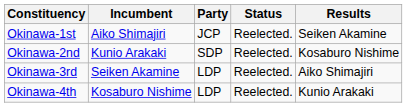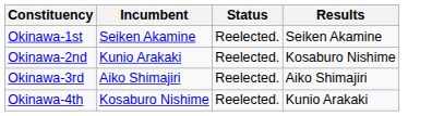 <table class="wikitable">
 <tr>
 <th>Constituency</th>
 <th>Incumbent</th>
-<th>Party</th>
 <th>Status</th>
 <th>Results</th>
 </tr>
 <tr>
 <td><a href='#'>Okinawa-1st</a></td>
-<td><a href='#'>Aiko Shimajiri</a></td>
-<td>JCP</td>
+<td><a href='#'>Seiken Akamine</a></td>
 <td>Reelected.</td>
 <td>Seiken Akamine</td>
 </tr>
 <tr>
 <td><a href='#'>Okinawa-2nd</a></td>
 <td><a href='#'>Kunio Arakaki</a></td>
-<td>SDP</td>
 <td>Reelected.</td>
 <td>Kosaburo Nishime</td>
 </tr>
 <tr>
 <td><a href='#'>Okinawa-3rd</a></td>
-<td><a href='#'>Seiken Akamine</a></td>
-<td>LDP</td>
+<td><a href='#'>Aiko Shimajiri</a></td>
 <td>Reelected.</td>
 <td>Aiko Shimajiri</td>
 </tr>
 <tr>
 <td><a href='#'>Okinawa-4th</a></td>
 <td><a href='#'>Kosaburo Nishime</a></td>
-<td>LDP</td>
 <td>Reelected.</td>
 <td>Kunio Arakaki</td>
 </tr>
 </table>
